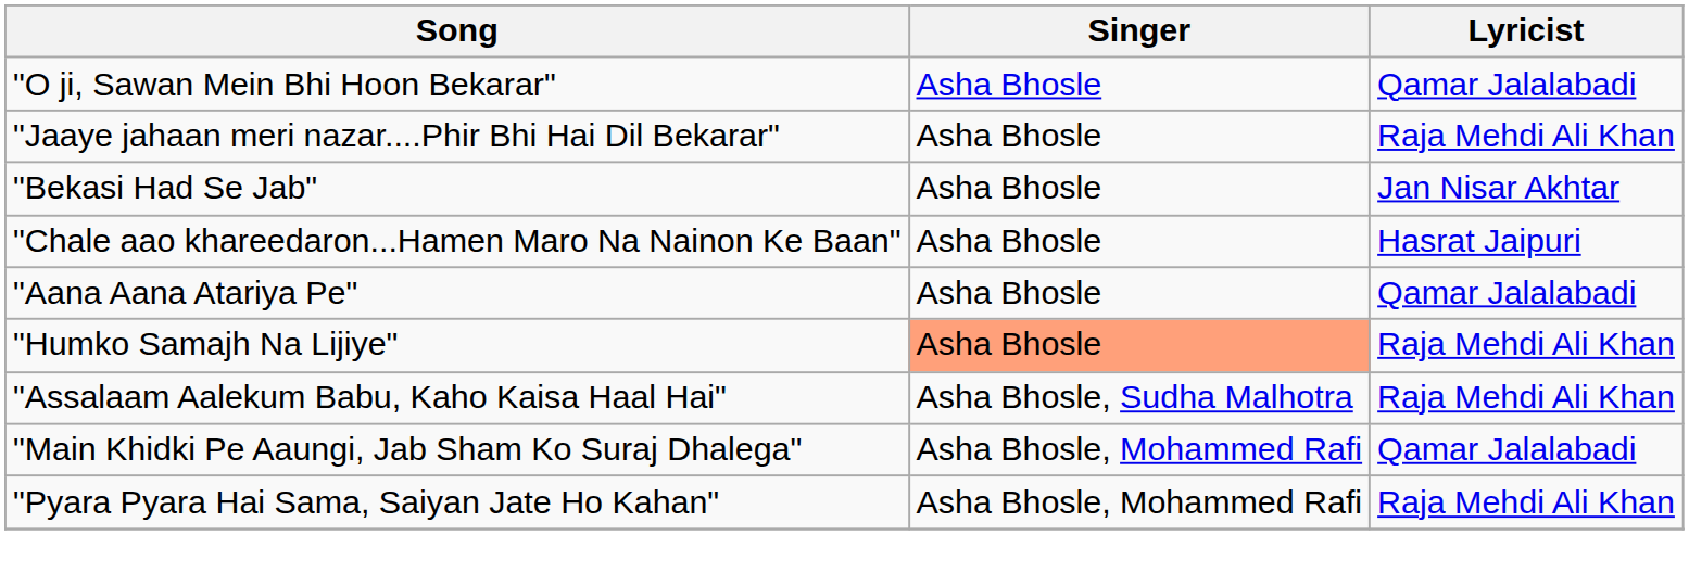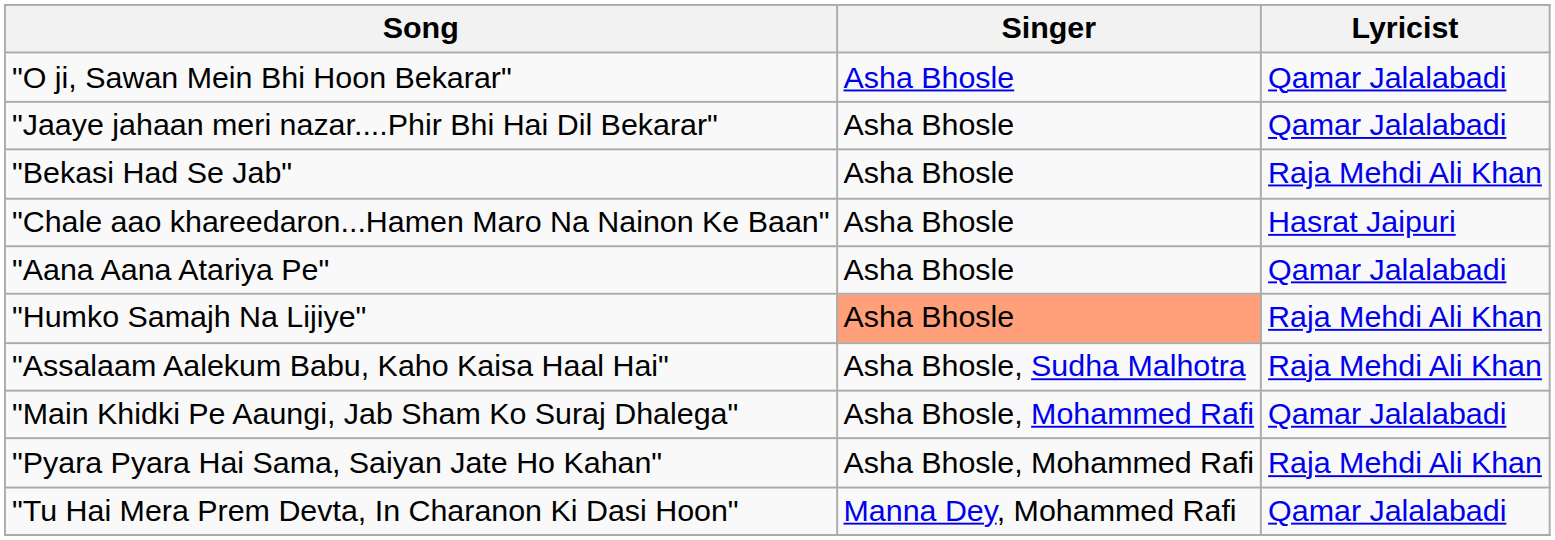 <table class="wikitable">
 <tr>
 <th>Song</th>
 <th>Singer</th>
 <th>Lyricist</th>
 </tr>
 <tr>
 <td>"O ji, Sawan Mein Bhi Hoon Bekarar"</td>
 <td><a href='#'>Asha Bhosle</a></td>
 <td><a href='#'>Qamar Jalalabadi</a></td>
 </tr>
 <tr>
 <td>"Jaaye jahaan meri nazar....Phir Bhi Hai Dil Bekarar"</td>
 <td>Asha Bhosle</td>
-<td><a href='#'>Raja Mehdi Ali Khan</a></td>
+<td><a href='#'>Qamar Jalalabadi</a></td>
 </tr>
 <tr>
 <td>"Bekasi Had Se Jab"</td>
 <td>Asha Bhosle</td>
-<td><a href='#'>Jan Nisar Akhtar</a></td>
+<td><a href='#'>Raja Mehdi Ali Khan</a></td>
 </tr>
 <tr>
 <td>"Chale aao khareedaron...Hamen Maro Na Nainon Ke Baan"</td>
 <td>Asha Bhosle</td>
 <td><a href='#'>Hasrat Jaipuri</a></td>
 </tr>
 <tr>
 <td>"Aana Aana Atariya Pe"</td>
 <td>Asha Bhosle</td>
 <td><a href='#'>Qamar Jalalabadi</a></td>
 </tr>
 <tr>
 <td>"Humko Samajh Na Lijiye"</td>
 <td style="background: lightsalmon;">Asha Bhosle</td>
 <td><a href='#'>Raja Mehdi Ali Khan</a></td>
 </tr>
 <tr>
 <td>"Assalaam Aalekum Babu, Kaho Kaisa Haal Hai"</td>
 <td>Asha Bhosle, <a href='#'>Sudha Malhotra</a></td>
 <td><a href='#'>Raja Mehdi Ali Khan</a></td>
 </tr>
 <tr>
 <td>"Main Khidki Pe Aaungi, Jab Sham Ko Suraj Dhalega"</td>
 <td>Asha Bhosle, <a href='#'>Mohammed Rafi</a></td>
 <td><a href='#'>Qamar Jalalabadi</a></td>
 </tr>
 <tr>
 <td>"Pyara Pyara Hai Sama, Saiyan Jate Ho Kahan"</td>
 <td>Asha Bhosle, Mohammed Rafi</td>
 <td><a href='#'>Raja Mehdi Ali Khan</a></td>
 </tr>
 <tr>
+<td>"Tu Hai Mera Prem Devta, In Charanon Ki Dasi Hoon"</td>
+<td><a href='#'>Manna Dey</a>, Mohammed Rafi</td>
+<td><a href='#'>Qamar Jalalabadi</a></td>
+</tr>
+<tr>
 </tr>
 </table>
